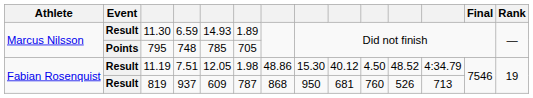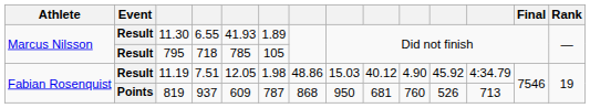 <table class="wikitable" style="font-size:90%">
 <tr>
 <th>Athlete</th>
 <th>Event</th>
 <th></th>
 <th></th>
 <th></th>
 <th></th>
 <th></th>
 <th></th>
 <th></th>
 <th></th>
 <th></th>
 <th></th>
 <th>Final</th>
 <th>Rank</th>
 </tr>
 <tr align=center>
 <td rowspan=2 align=left><a href='#'>Marcus Nilsson</a></td>
 <th style="font-size:95%">Result</th>
 <td>11.30</td>
-<td>6.59</td>
-<td>14.93</td>
+<td>6.55</td>
+<td>41.93</td>
 <td>1.89</td>
 <td rowspan=2></td>
 <td colspan=6 rowspan=2>Did not finish</td>
 <td rowspan=2>—</td>
 </tr>
 <tr align=center>
-<th style="font-size:95%">Points</th>
+<th style="font-size:95%">Result</th>
 <td>795</td>
-<td>748</td>
+<td>718</td>
 <td>785</td>
-<td>705</td>
+<td>105</td>
 </tr>
 <tr align=center>
 <td rowspan=2 align=left><a href='#'>Fabian Rosenquist</a></td>
 <th style="font-size:95%">Result</th>
 <td>11.19</td>
 <td>7.51</td>
 <td>12.05</td>
 <td>1.98</td>
 <td>48.86</td>
-<td>15.30</td>
+<td>15.03</td>
 <td>40.12</td>
-<td>4.50</td>
-<td>48.52</td>
+<td>4.90</td>
+<td>45.92</td>
 <td>4:34.79</td>
 <td rowspan=2>7546</td>
 <td rowspan=2>19</td>
 </tr>
 <tr align=center>
-<th style="font-size:95%">Result</th>
+<th style="font-size:95%">Points</th>
 <td>819</td>
 <td>937</td>
 <td>609</td>
 <td>787</td>
 <td>868</td>
 <td>950</td>
 <td>681</td>
 <td>760</td>
 <td>526</td>
 <td>713</td>
 </tr>
 </table>
